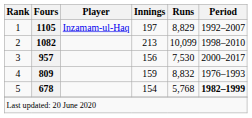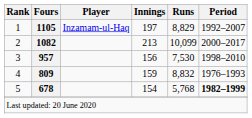 <table class="wikitable plainrowheaders sortable">
 <tr>
 <th scope=col>Rank</th>
 <th scope=col>Fours</th>
 <th scope=col>Player</th>
 <th scope=col>Innings</th>
 <th scope=col>Runs</th>
 <th scope=col>Period</th>
 </tr>
 <tr>
 <td align=center>1</td>
 <th scope=row style="text-align:center;">1105</th>
 <td><a href='#'>Inzamam-ul-Haq</a></td>
 <td align=center>197</td>
 <td align=center>8,829</td>
 <td>1992–2007</td>
 </tr>
 <tr>
 <td align=center>2</td>
 <th scope=row style=text-align:center;>1082</th>
 <td></td>
 <td align=center>213</td>
 <td align=center>10,099</td>
-<td>1998–2010</td>
+<td>2000–2017</td>
 </tr>
 <tr>
 <td align=center>3</td>
 <th scope=row style=text-align:center;>957</th>
 <td></td>
 <td align=center>156</td>
 <td align=center>7,530</td>
-<td>2000–2017</td>
+<td>1998–2010</td>
 </tr>
 <tr>
 <td align=center>4</td>
 <th scope=row style=text-align:center;>809</th>
 <td></td>
 <td align=center>159</td>
 <td align=center>8,832</td>
 <td>1976–1993</td>
 </tr>
 <tr>
 <td align=center>5</td>
 <th scope=row style=text-align:center;>678</th>
 <td></td>
 <td align=center>154</td>
 <td align=center>5,768</td>
 <td><strong>1982–1999</strong></td>
 </tr>
 <tr>
 </tr>
 <tr class=sortbottom>
 <td colspan=6><small>Last updated: 20 June 2020</small></td>
 </tr>
 </table>
